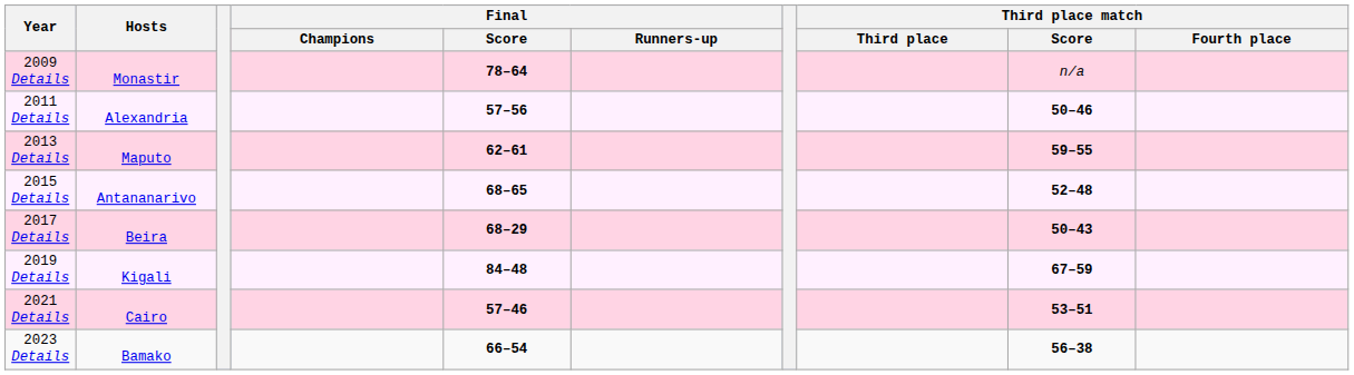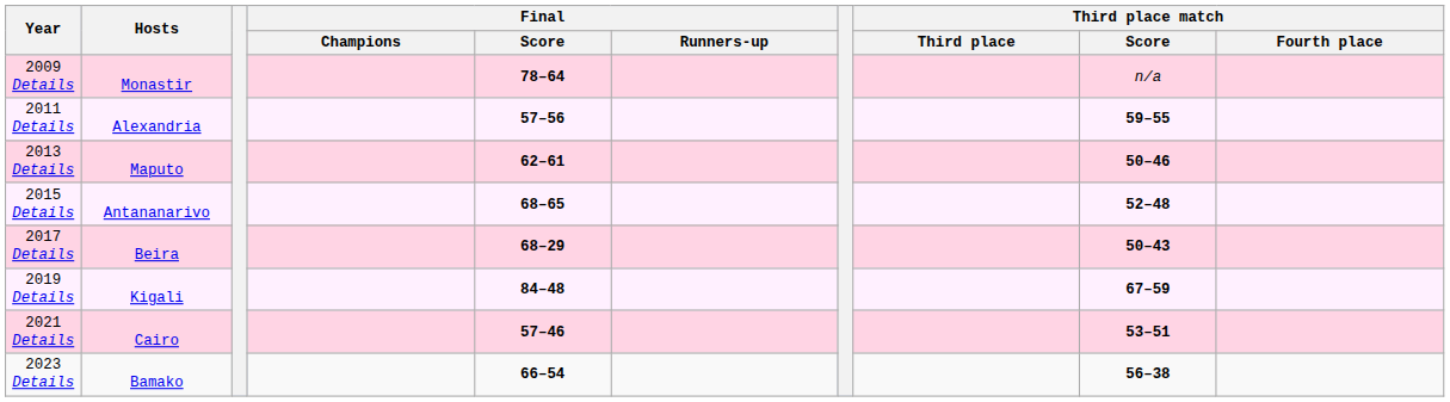 <table class="wikitable" style="font-size:90%; width: 90%; text-align: center;">
 <tr bgcolor=#C1D8FF>
 <th rowspan=2 width=5%>Year</th>
 <th rowspan=2 width=10%>Hosts</th>
 <th width=1% rowspan=10 bgcolor=ffffff></th>
 <th colspan=3>Final</th>
 <th width=1% rowspan=10 bgcolor=ffffff></th>
 <th colspan=3>Third place match</th>
 </tr>
 <tr bgcolor=#ffd4e4>
 <th width=15%>Champions</th>
 <th width=9%>Score</th>
 <th width=15%>Runners-up</th>
 <th width=15%>Third place</th>
 <th width=9%>Score</th>
 <th width=15%>Fourth place</th>
 </tr>
 <tr bgcolor=#ffd4e4>
 <td>2009 <br> <em><a href='#'>Details</a></em></td>
 <td><br><a href='#'>Monastir</a></td>
 <td><strong></strong></td>
 <td><strong>78–64</strong></td>
 <td></td>
 <td></td>
 <td><em>n/a</em></td>
 <td></td>
 </tr>
 <tr bgcolor=#fff0ff>
 <td>2011 <br> <em><a href='#'>Details</a></em></td>
 <td><br><a href='#'>Alexandria</a></td>
 <td><strong></strong></td>
 <td><strong>57–56</strong></td>
 <td></td>
 <td></td>
-<td><strong>50–46</strong></td>
+<td><strong>59–55</strong></td>
 <td></td>
 </tr>
 <tr bgcolor=#ffd4e4>
 <td>2013 <br> <em><a href='#'>Details</a></em></td>
 <td><br><a href='#'>Maputo</a></td>
 <td><strong></strong></td>
 <td><strong>62–61</strong></td>
 <td></td>
 <td></td>
-<td><strong>59–55</strong></td>
+<td><strong>50–46</strong></td>
 <td></td>
 </tr>
 <tr bgcolor=#fff0ff>
 <td>2015 <br> <em><a href='#'>Details</a></em></td>
 <td><br><a href='#'>Antananarivo</a></td>
 <td><strong></strong></td>
 <td><strong>68–65</strong></td>
 <td></td>
 <td></td>
 <td><strong>52–48</strong></td>
 <td></td>
 </tr>
 <tr bgcolor=#ffd4e4>
 <td>2017 <br> <em><a href='#'>Details</a></em></td>
 <td><br><a href='#'>Beira</a></td>
 <td><strong></strong></td>
 <td><strong>68–29</strong></td>
 <td></td>
 <td></td>
 <td><strong>50–43</strong></td>
 <td></td>
 </tr>
 <tr bgcolor=#fff0ff>
 <td>2019 <br> <em><a href='#'>Details</a></em></td>
 <td><br><a href='#'>Kigali</a></td>
 <td><strong></strong></td>
 <td><strong>84–48</strong></td>
 <td></td>
 <td></td>
 <td><strong>67–59</strong></td>
 <td></td>
 </tr>
 <tr bgcolor=#ffd4e4>
 <td>2021 <br> <em><a href='#'>Details</a></em></td>
 <td><br><a href='#'>Cairo</a></td>
 <td><strong></strong></td>
 <td><strong>57–46</strong></td>
 <td></td>
 <td></td>
 <td><strong>53–51</strong></td>
 <td></td>
 </tr>
 <tr>
 <td>2023 <br> <em><a href='#'>Details</a></em></td>
 <td><br><a href='#'>Bamako</a></td>
 <td><strong></strong></td>
 <td><strong>66–54</strong></td>
 <td></td>
 <td></td>
 <td><strong>56–38</strong></td>
 <td></td>
 </tr>
 </table>
